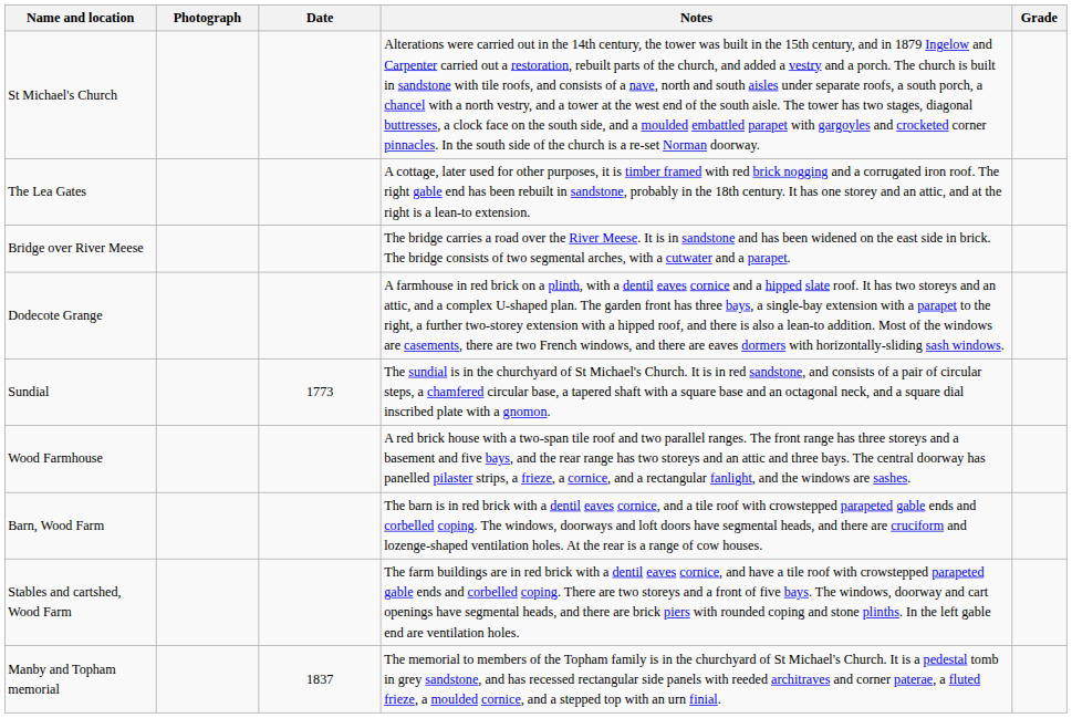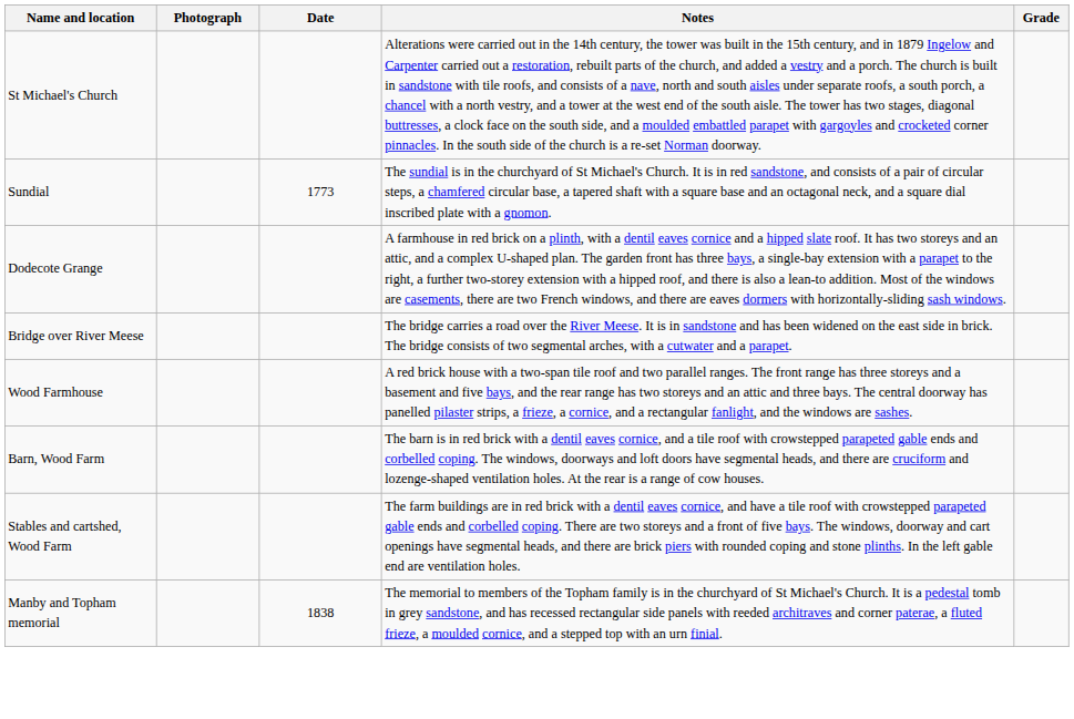 <table class="wikitable sortable plainrowheaders" style="width:100%; border:0; text-align:left; line-height:150%;">
 <tr>
 <th scope="col"  style="width:150px">Name and location</th>
 <th scope="col"  style="width:100px" class="unsortable">Photograph</th>
 <th scope="col"  style="width:120px">Date</th>
 <th scope="col"  style="width:650px" class="unsortable">Notes</th>
 <th scope="col"  style="width:50px">Grade</th>
 </tr>
 <tr>
 <td>St Michael's Church<br><small></small></td>
 <td></td>
 <td align="center"></td>
 <td>Alterations were carried out in the 14th century, the tower was built in the 15th century, and in 1879 <a href='#'>Ingelow</a> and <a href='#'>Carpenter</a> carried out a <a href='#'>restoration</a>, rebuilt parts of the church, and added a <a href='#'>vestry</a> and a porch.  The church is built in <a href='#'>sandstone</a> with tile roofs, and consists of a <a href='#'>nave</a>, north and south <a href='#'>aisles</a> under separate roofs, a south porch, a <a href='#'>chancel</a> with a north vestry, and a tower at the west end of the south aisle.  The tower has two stages, diagonal <a href='#'>buttresses</a>, a clock face on the south side, and a <a href='#'>moulded</a> <a href='#'>embattled</a> <a href='#'>parapet</a> with <a href='#'>gargoyles</a> and <a href='#'>crocketed</a> corner <a href='#'>pinnacles</a>.  In the south side of the church is a re-set <a href='#'>Norman</a> doorway.</td>
 <td align="center" ></td>
 </tr>
 <tr>
-<td>The Lea Gates<br><small></small></td>
+<td>Sundial<br><small></small></td>
 <td></td>
-<td align="center"></td>
-<td>A cottage, later used for other purposes, it is <a href='#'>timber framed</a> with red <a href='#'>brick nogging</a> and a corrugated iron roof.  The right <a href='#'>gable</a> end has been rebuilt in <a href='#'>sandstone</a>, probably in the 18th century.  It has one storey and an attic, and at the right is a lean-to extension.</td>
-<td align="center" ></td>
-</tr>
-<tr>
-<td>Bridge over River Meese<br><small></small></td>
-<td></td>
-<td align="center"></td>
-<td>The bridge carries a road over the <a href='#'>River Meese</a>.  It is in <a href='#'>sandstone</a> and has been widened on the east side in brick.  The bridge consists of two segmental arches, with a <a href='#'>cutwater</a> and a <a href='#'>parapet</a>.</td>
+<td align="center">1773</td>
+<td>The <a href='#'>sundial</a> is in the churchyard of St Michael's Church.  It is in red <a href='#'>sandstone</a>, and consists of a pair of circular steps, a <a href='#'>chamfered</a> circular base, a tapered shaft with a square base and an octagonal neck, and a square dial inscribed plate with a <a href='#'>gnomon</a>.</td>
 <td align="center" ></td>
 </tr>
 <tr>
 <td>Dodecote Grange<br><small></small></td>
 <td></td>
 <td align="center"></td>
 <td>A farmhouse in red brick on a <a href='#'>plinth</a>, with a <a href='#'>dentil</a> <a href='#'>eaves</a> <a href='#'>cornice</a> and a <a href='#'>hipped</a> <a href='#'>slate</a> roof.  It has two storeys and an attic, and a complex U-shaped plan.  The garden front has three <a href='#'>bays</a>, a single-bay extension with a <a href='#'>parapet</a> to the right, a further two-storey extension with a hipped roof, and there is also a lean-to addition.  Most of the windows are <a href='#'>casements</a>, there are two French windows, and there are eaves <a href='#'>dormers</a> with horizontally-sliding <a href='#'>sash windows</a>.</td>
 <td align="center" ></td>
 </tr>
 <tr>
-<td>Sundial<br><small></small></td>
+<td>Bridge over River Meese<br><small></small></td>
 <td></td>
-<td align="center">1773</td>
-<td>The <a href='#'>sundial</a> is in the churchyard of St Michael's Church.  It is in red <a href='#'>sandstone</a>, and consists of a pair of circular steps, a <a href='#'>chamfered</a> circular base, a tapered shaft with a square base and an octagonal neck, and a square dial inscribed plate with a <a href='#'>gnomon</a>.</td>
+<td align="center"></td>
+<td>The bridge carries a road over the <a href='#'>River Meese</a>.  It is in <a href='#'>sandstone</a> and has been widened on the east side in brick.  The bridge consists of two segmental arches, with a <a href='#'>cutwater</a> and a <a href='#'>parapet</a>.</td>
 <td align="center" ></td>
 </tr>
 <tr>
 <td>Wood Farmhouse<br><small></small></td>
 <td></td>
 <td align="center"></td>
 <td>A red brick house with a two-span tile roof and two parallel ranges.  The front range has three storeys and a basement and five <a href='#'>bays</a>, and the rear range has two storeys and an attic and three bays.  The central doorway has panelled <a href='#'>pilaster</a> strips, a <a href='#'>frieze</a>, a <a href='#'>cornice</a>, and a rectangular <a href='#'>fanlight</a>, and the windows are <a href='#'>sashes</a>.</td>
 <td align="center" ></td>
 </tr>
 <tr>
 <td>Barn, Wood Farm<br><small></small></td>
 <td></td>
 <td align="center"></td>
 <td>The barn is in red brick with a <a href='#'>dentil</a> <a href='#'>eaves</a> <a href='#'>cornice</a>, and a tile roof with crowstepped <a href='#'>parapeted</a> <a href='#'>gable</a> ends and <a href='#'>corbelled</a> <a href='#'>coping</a>.   The windows, doorways and loft doors have segmental heads, and there are <a href='#'>cruciform</a> and lozenge-shaped ventilation holes.  At the rear is a range of cow houses.</td>
 <td align="center" ></td>
 </tr>
 <tr>
 <td>Stables and cartshed, Wood Farm<br><small></small></td>
 <td></td>
 <td align="center"></td>
 <td>The farm buildings are in red brick with a <a href='#'>dentil</a> <a href='#'>eaves</a> <a href='#'>cornice</a>, and have a tile roof with crowstepped <a href='#'>parapeted</a> <a href='#'>gable</a> ends and <a href='#'>corbelled</a> <a href='#'>coping</a>.  There are two storeys and a front of five <a href='#'>bays</a>.  The windows, doorway and cart openings have segmental heads, and there are brick <a href='#'>piers</a> with rounded coping and stone <a href='#'>plinths</a>.  In the left gable end are ventilation holes.</td>
 <td align="center" ></td>
 </tr>
 <tr>
 <td>Manby and Topham memorial<br><small></small></td>
 <td></td>
-<td align="center">1837</td>
+<td align="center">1838</td>
 <td>The memorial to members of the Topham family is in the churchyard of St Michael's Church.  It is a <a href='#'>pedestal</a> tomb in grey <a href='#'>sandstone</a>, and has recessed rectangular side panels with reeded <a href='#'>architraves</a> and corner <a href='#'>paterae</a>, a <a href='#'>fluted</a> <a href='#'>frieze</a>, a <a href='#'>moulded</a> <a href='#'>cornice</a>, and a stepped top with an urn <a href='#'>finial</a>.</td>
 <td align="center" ></td>
 </tr>
 <tr>
 </tr>
 </table>
